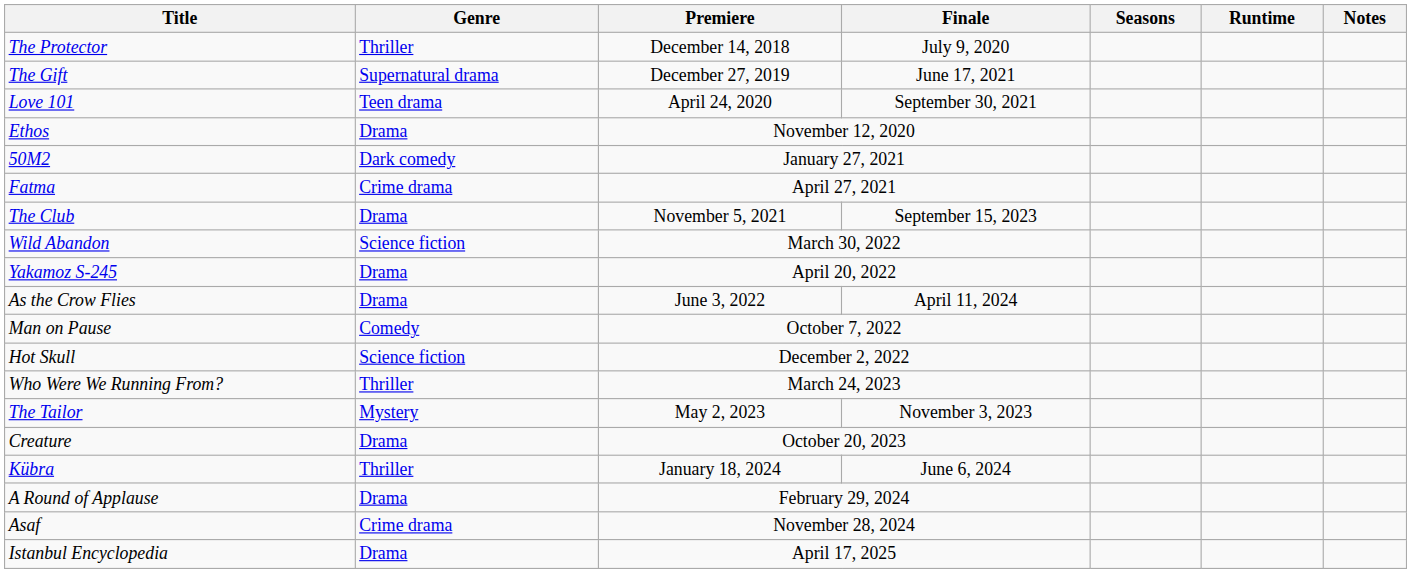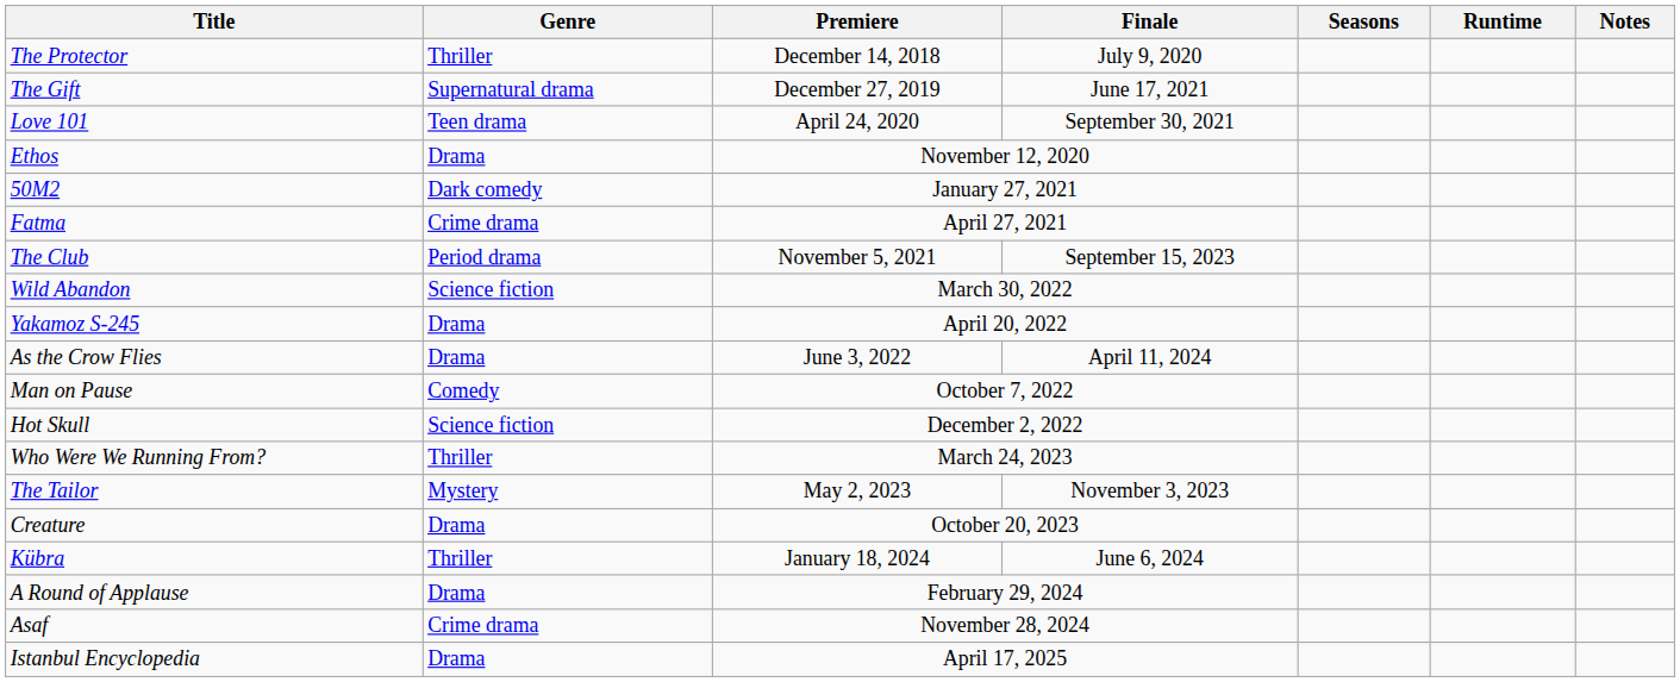 <table class="wikitable sortable" style="width:100%">
 <tr>
 <th scope="col" style="width:25%;">Title</th>
 <th>Genre</th>
 <th>Premiere</th>
 <th>Finale</th>
 <th>Seasons</th>
 <th>Runtime</th>
 <th>Notes</th>
 </tr>
 <tr>
 <td><em><a href='#'>The Protector</a></em></td>
 <td><a href='#'>Thriller</a></td>
 <td style="text-align:center">December 14, 2018</td>
 <td style="text-align:center">July 9, 2020</td>
 <td></td>
 <td></td>
 <td></td>
 </tr>
 <tr>
 <td><em><a href='#'>The Gift</a></em></td>
 <td><a href='#'>Supernatural drama</a></td>
 <td style="text-align:center">December 27, 2019</td>
 <td style="text-align:center">June 17, 2021</td>
 <td></td>
 <td></td>
 <td></td>
 </tr>
 <tr>
 <td><em><a href='#'>Love 101</a></em></td>
 <td><a href='#'>Teen drama</a></td>
 <td style="text-align:center">April 24, 2020</td>
 <td style="text-align:center">September 30, 2021</td>
 <td></td>
 <td></td>
 <td></td>
 </tr>
 <tr>
 <td><em><a href='#'>Ethos</a></em></td>
 <td><a href='#'>Drama</a></td>
 <td colspan="2" style="text-align:center">November 12, 2020</td>
 <td></td>
 <td></td>
 <td></td>
 </tr>
 <tr>
 <td><em><a href='#'>50M2</a></em></td>
 <td><a href='#'>Dark comedy</a></td>
 <td colspan="2" style="text-align:center">January 27, 2021</td>
 <td></td>
 <td></td>
 <td></td>
 </tr>
 <tr>
 <td><em><a href='#'>Fatma</a></em></td>
 <td><a href='#'>Crime drama</a></td>
 <td colspan="2" style="text-align:center">April 27, 2021</td>
 <td></td>
 <td></td>
 <td></td>
 </tr>
 <tr>
 <td><em><a href='#'>The Club</a></em></td>
-<td><a href='#'>Drama</a></td>
+<td><a href='#'>Period drama</a></td>
 <td style="text-align:center">November 5, 2021</td>
 <td style="text-align:center">September 15, 2023</td>
 <td></td>
 <td></td>
 <td></td>
 </tr>
 <tr>
 <td><em><a href='#'>Wild Abandon</a></em></td>
 <td><a href='#'>Science fiction</a></td>
 <td colspan="2" style="text-align:center">March 30, 2022</td>
 <td></td>
 <td></td>
 <td></td>
 </tr>
 <tr>
 <td><em><a href='#'>Yakamoz S-245</a></em></td>
 <td><a href='#'>Drama</a></td>
 <td colspan="2" style="text-align:center">April 20, 2022</td>
 <td></td>
 <td></td>
 <td></td>
 </tr>
 <tr>
 <td><em>As the Crow Flies</em></td>
 <td><a href='#'>Drama</a></td>
 <td style="text-align:center">June 3, 2022</td>
 <td style="text-align:center">April 11, 2024</td>
 <td></td>
 <td></td>
 <td></td>
 </tr>
 <tr>
 <td><em>Man on Pause</em></td>
 <td><a href='#'>Comedy</a></td>
 <td colspan="2" style="text-align:center">October 7, 2022</td>
 <td></td>
 <td></td>
 <td></td>
 </tr>
 <tr>
 <td><em>Hot Skull</em></td>
 <td><a href='#'>Science fiction</a></td>
 <td colspan="2" style="text-align:center">December 2, 2022</td>
 <td></td>
 <td></td>
 <td></td>
 </tr>
 <tr>
 <td><em>Who Were We Running From?</em></td>
 <td><a href='#'>Thriller</a></td>
 <td colspan="2" style="text-align:center">March 24, 2023</td>
 <td></td>
 <td></td>
 <td></td>
 </tr>
 <tr>
 <td><em><a href='#'>The Tailor</a></em></td>
 <td><a href='#'>Mystery</a></td>
 <td style="text-align:center">May 2, 2023</td>
 <td style="text-align:center">November 3, 2023</td>
 <td></td>
 <td></td>
 <td></td>
 </tr>
 <tr>
 <td><em>Creature</em></td>
 <td><a href='#'>Drama</a></td>
 <td colspan="2" style="text-align:center">October 20, 2023</td>
 <td></td>
 <td></td>
 <td></td>
 </tr>
 <tr>
 <td><em><a href='#'>Kübra</a></em></td>
 <td><a href='#'>Thriller</a></td>
 <td style="text-align:center">January 18, 2024</td>
 <td style="text-align:center">June 6, 2024</td>
 <td></td>
 <td></td>
 <td></td>
 </tr>
 <tr>
 <td><em>A Round of Applause</em></td>
 <td><a href='#'>Drama</a></td>
 <td colspan="2" style="text-align:center">February 29, 2024</td>
 <td></td>
 <td></td>
 <td></td>
 </tr>
 <tr>
 <td><em>Asaf</em></td>
 <td><a href='#'>Crime drama</a></td>
 <td colspan="2" style="text-align:center">November 28, 2024</td>
 <td></td>
 <td></td>
 <td></td>
 </tr>
 <tr>
 <td><em>Istanbul Encyclopedia</em></td>
 <td><a href='#'>Drama</a></td>
 <td colspan="2" style="text-align:center">April 17, 2025</td>
 <td></td>
 <td></td>
 <td></td>
 </tr>
 </table>
